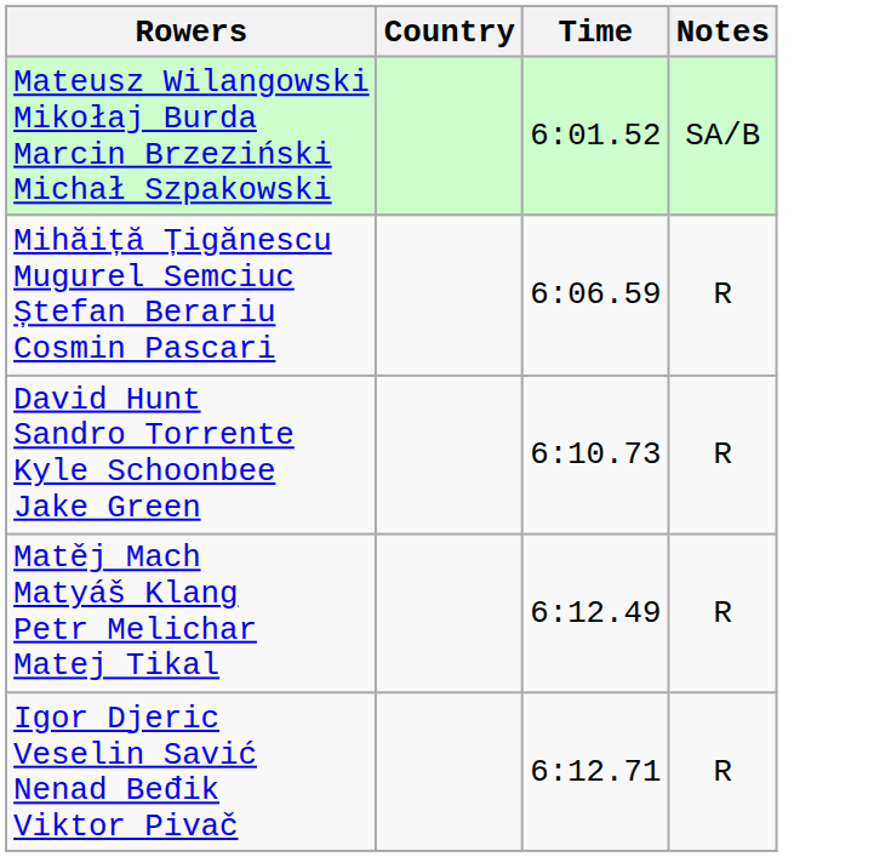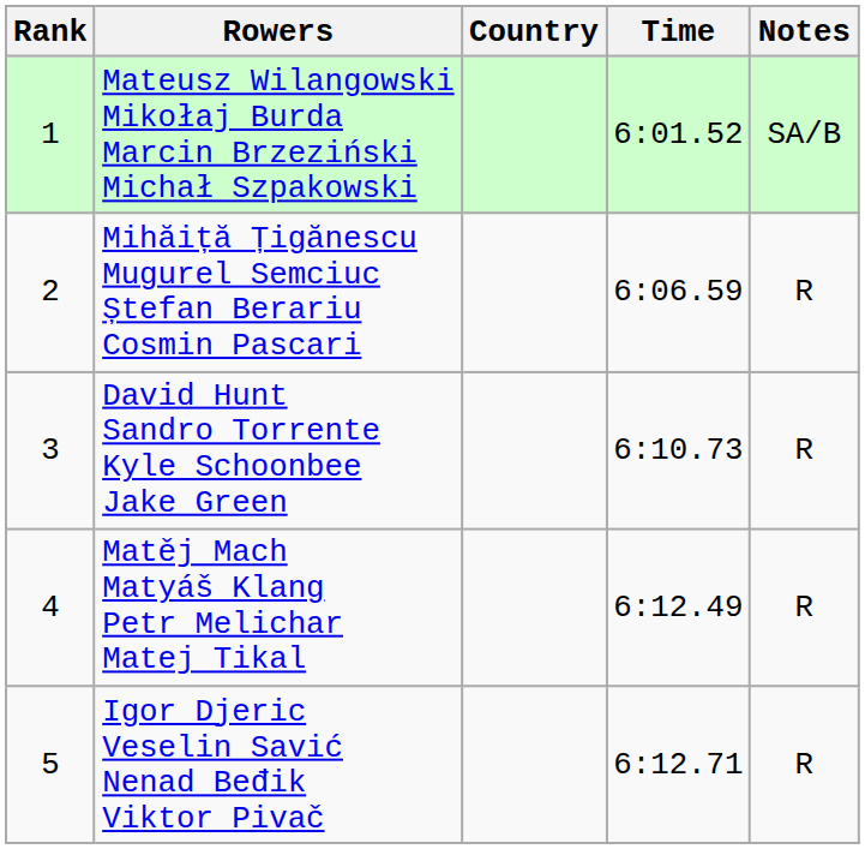 <table class="wikitable" style="text-align:center">
 <tr>
+<th>Rank</th>
 <th>Rowers</th>
 <th>Country</th>
 <th>Time</th>
 <th>Notes</th>
 </tr>
 <tr bgcolor=ccffcc>
+<td>1</td>
 <td align="left"><a href='#'>Mateusz Wilangowski</a><br><a href='#'>Mikołaj Burda</a><br><a href='#'>Marcin Brzeziński</a><br><a href='#'>Michał Szpakowski</a></td>
 <td align="left"></td>
 <td>6:01.52</td>
 <td>SA/B</td>
 </tr>
 <tr>
+<td>2</td>
 <td align="left"><a href='#'>Mihăiță Țigănescu</a><br><a href='#'>Mugurel Semciuc</a><br><a href='#'>Ștefan Berariu</a><br><a href='#'>Cosmin Pascari</a></td>
 <td align="left"></td>
 <td>6:06.59</td>
 <td>R</td>
 </tr>
 <tr>
+<td>3</td>
 <td align="left"><a href='#'>David Hunt</a><br><a href='#'>Sandro Torrente</a><br><a href='#'>Kyle Schoonbee</a><br><a href='#'>Jake Green</a></td>
 <td align="left"></td>
 <td>6:10.73</td>
 <td>R</td>
 </tr>
 <tr>
+<td>4</td>
 <td align="left"><a href='#'>Matěj Mach</a><br><a href='#'>Matyáš Klang</a><br><a href='#'>Petr Melichar</a><br><a href='#'>Matej Tikal</a></td>
 <td align="left"></td>
 <td>6:12.49</td>
 <td>R</td>
 </tr>
 <tr>
+<td>5</td>
 <td align="left"><a href='#'>Igor Djeric</a><br><a href='#'>Veselin Savić</a><br><a href='#'>Nenad Beđik</a><br><a href='#'>Viktor Pivač</a></td>
 <td align="left"></td>
 <td>6:12.71</td>
 <td>R</td>
 </tr>
 </table>
